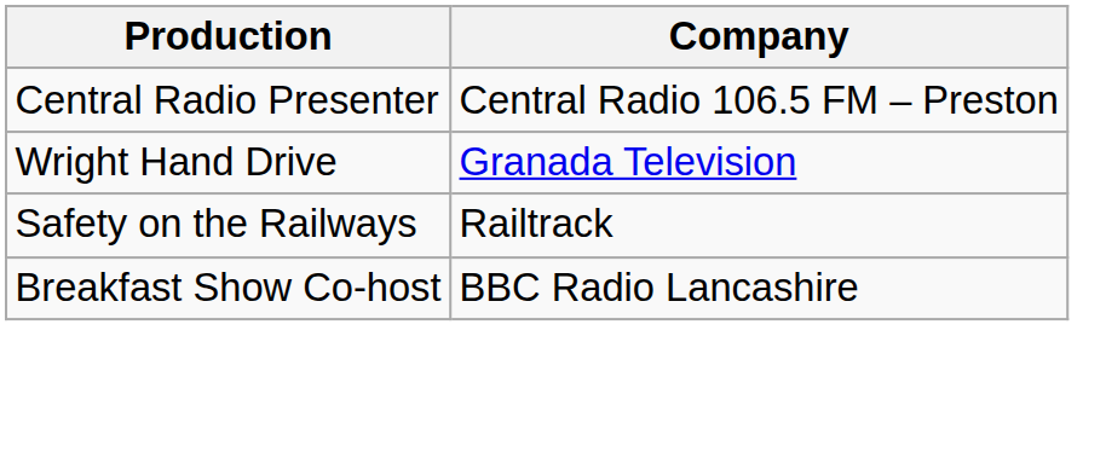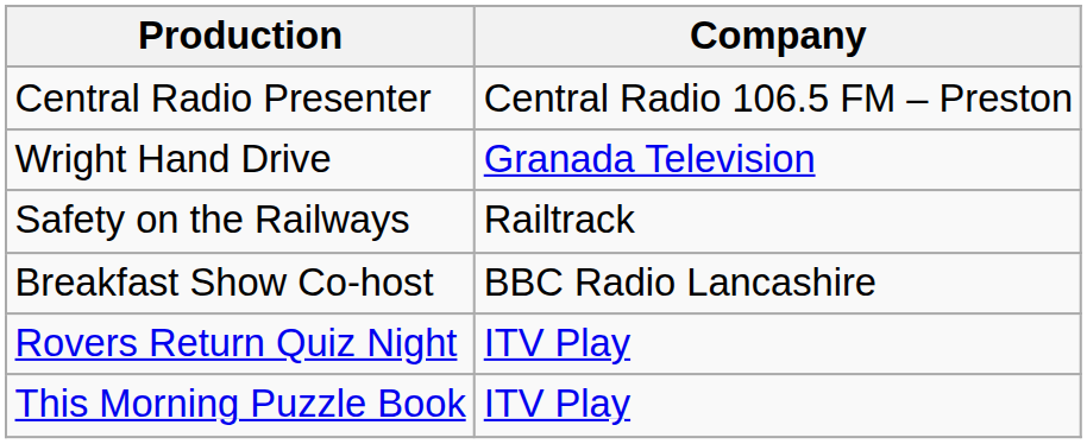 <table class="wikitable">
 <tr>
 <th>Production</th>
 <th>Company</th>
 </tr>
 <tr>
 <td>Central Radio Presenter</td>
 <td>Central Radio 106.5 FM – Preston</td>
 </tr>
 <tr>
 <td>Wright Hand Drive</td>
 <td><a href='#'>Granada Television</a></td>
 </tr>
 <tr>
 <td>Safety on the Railways</td>
 <td>Railtrack</td>
 </tr>
 <tr>
 <td>Breakfast Show Co-host</td>
 <td>BBC Radio Lancashire</td>
 </tr>
+<tr>
+<td><a href='#'>Rovers Return Quiz Night</a></td>
+<td><a href='#'>ITV Play</a></td>
+</tr>
+<tr>
+<td><a href='#'>This Morning Puzzle Book</a></td>
+<td><a href='#'>ITV Play</a></td>
+</tr>
 </table>
